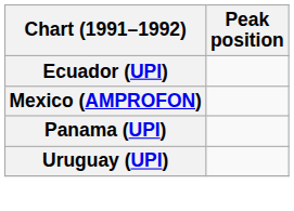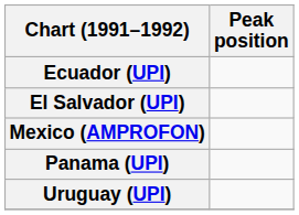 <table class="wikitable plainrowheaders sortable" style="text-align:center">
 <tr>
 <th scope="col">Chart (1991–1992)</th>
 <th scope="col">Peak<br>position</th>
 </tr>
 <tr>
 <th scope="row">Ecuador (<a href='#'>UPI</a>)</th>
+<td></td>
+</tr>
+<tr>
+<th scope="row">El Salvador (<a href='#'>UPI</a>)</th>
 <td></td>
 </tr>
 <tr>
 <th scope="row">Mexico (<a href='#'>AMPROFON</a>)</th>
 <td></td>
 </tr>
 <tr>
 <th scope="row">Panama (<a href='#'>UPI</a>)</th>
 <td></td>
 </tr>
 <tr>
 <th scope="row">Uruguay (<a href='#'>UPI</a>)</th>
 <td></td>
 </tr>
 <tr>
 </tr>
 </table>
